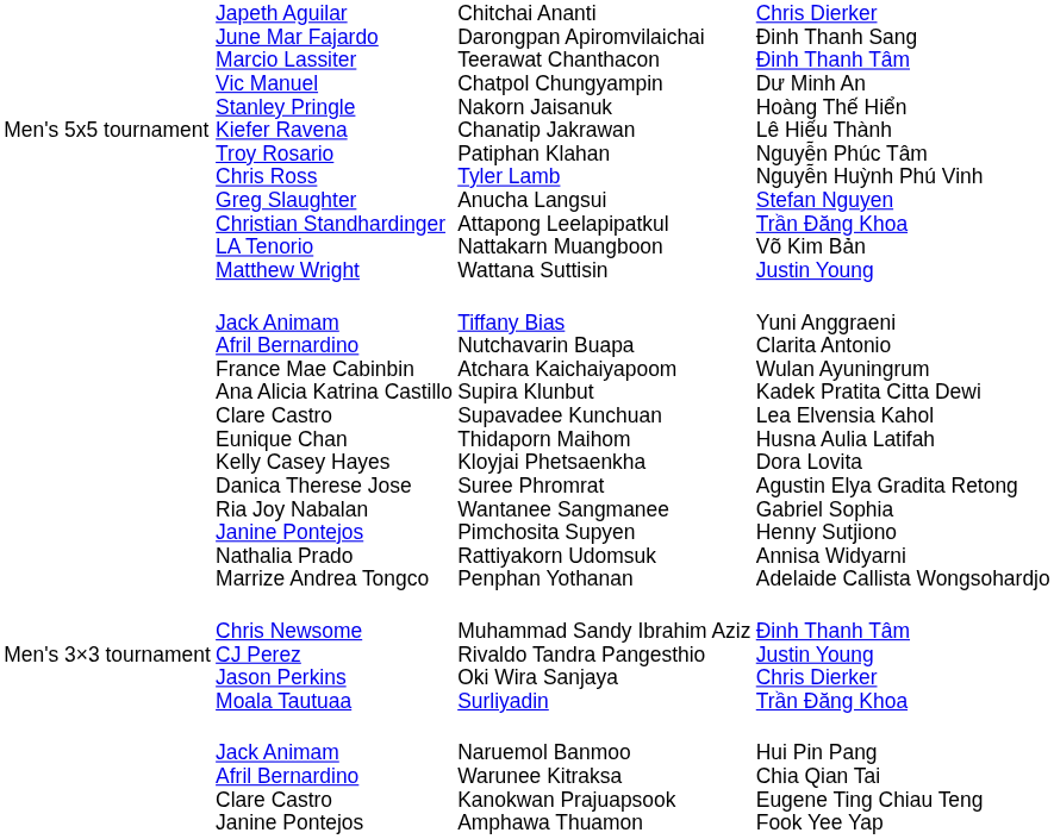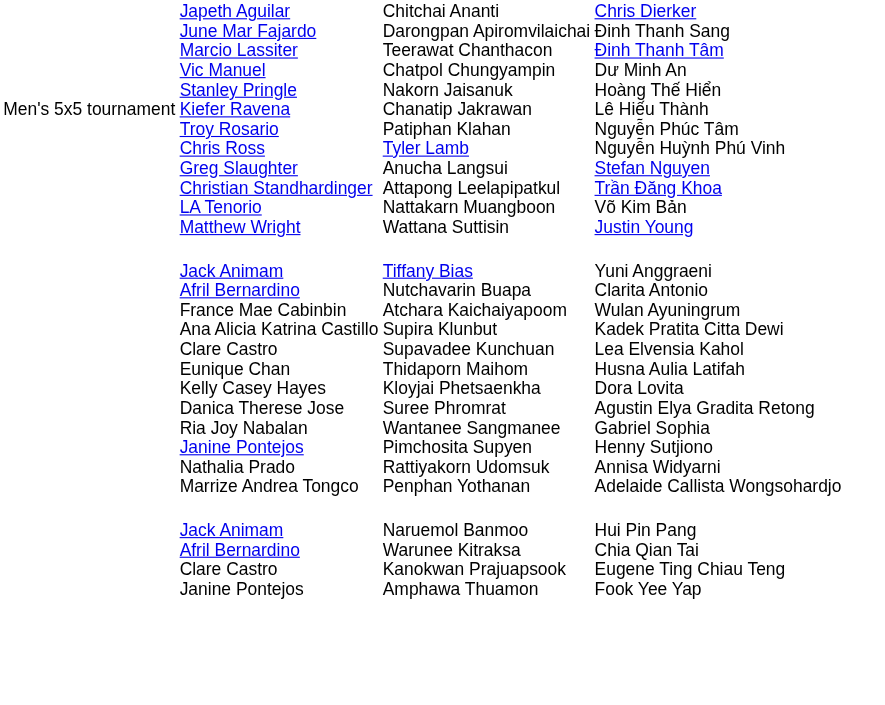 <table>
 <tr>
 <td>Men's 5x5 tournament<br></td>
 <td nowrap=true> <br> <a href='#'>Japeth Aguilar</a> <br> <a href='#'>June Mar Fajardo</a> <br> <a href='#'>Marcio Lassiter</a> <br> <a href='#'>Vic Manuel</a> <br> <a href='#'>Stanley Pringle</a> <br> <a href='#'>Kiefer Ravena</a> <br> <a href='#'>Troy Rosario</a> <br> <a href='#'>Chris Ross</a> <br> <a href='#'>Greg Slaughter</a> <br> <a href='#'>Christian Standhardinger</a> <br> <a href='#'>LA Tenorio</a> <br> <a href='#'>Matthew Wright</a></td>
 <td nowrap=true> <br> Chitchai Ananti <br> Darongpan Apiromvilaichai <br> Teerawat Chanthacon <br> Chatpol Chungyampin <br> Nakorn Jaisanuk <br> Chanatip Jakrawan <br> Patiphan Klahan <br> <a href='#'>Tyler Lamb</a> <br> Anucha Langsui <br> Attapong Leelapipatkul <br> Nattakarn Muangboon <br> Wattana Suttisin</td>
 <td nowrap=true> <br> <a href='#'>Chris Dierker</a> <br> Đinh Thanh Sang <br> <a href='#'>Đinh Thanh Tâm</a> <br> Dư Minh An <br> Hoàng Thế Hiển <br> Lê Hiếu Thành <br> Nguyễn Phúc Tâm <br> Nguyễn Huỳnh Phú Vinh <br> <a href='#'>Stefan Nguyen</a> <br> <a href='#'>Trần Đăng Khoa</a> <br> Võ Kim Bản <br> <a href='#'>Justin Young</a></td>
 </tr>
 <tr>
 <td><br></td>
 <td nowrap=true> <br> <a href='#'>Jack Animam</a> <br> <a href='#'>Afril Bernardino</a> <br> France Mae Cabinbin <br> Ana Alicia Katrina Castillo <br> Clare Castro <br> Eunique Chan <br> Kelly Casey Hayes <br> Danica Therese Jose <br> Ria Joy Nabalan <br> <a href='#'>Janine Pontejos</a> <br> Nathalia Prado <br> Marrize Andrea Tongco</td>
 <td nowrap=true> <br> <a href='#'>Tiffany Bias</a> <br> Nutchavarin Buapa <br> Atchara Kaichaiyapoom <br> Supira Klunbut <br> Supavadee Kunchuan <br> Thidaporn Maihom <br> Kloyjai Phetsaenkha <br> Suree Phromrat <br> Wantanee Sangmanee <br> Pimchosita Supyen <br> Rattiyakorn Udomsuk <br> Penphan Yothanan</td>
 <td nowrap=true> <br> Yuni Anggraeni <br> Clarita Antonio <br> Wulan Ayuningrum <br> Kadek Pratita Citta Dewi <br> Lea Elvensia Kahol <br> Husna Aulia Latifah <br> Dora Lovita <br> Agustin Elya Gradita Retong <br> Gabriel Sophia <br> Henny Sutjiono <br> Annisa Widyarni <br> Adelaide Callista Wongsohardjo</td>
 </tr>
 <tr>
-<td>Men's 3×3 tournament<br></td>
-<td nowrap=true><br><a href='#'>Chris Newsome</a><br><a href='#'>CJ Perez</a><br><a href='#'>Jason Perkins</a><br><a href='#'>Moala Tautuaa</a></td>
-<td nowrap=true><br>Muhammad Sandy Ibrahim Aziz<br>Rivaldo Tandra Pangesthio<br>Oki Wira Sanjaya<br><a href='#'>Surliyadin</a></td>
-<td nowrap=true><br><a href='#'>Đinh Thanh Tâm</a><br><a href='#'>Justin Young</a><br><a href='#'>Chris Dierker</a><br><a href='#'>Trần Đăng Khoa</a></td>
-</tr>
-<tr>
 <td><br></td>
 <td nowrap=true><br><a href='#'>Jack Animam</a><br><a href='#'>Afril Bernardino</a><br>Clare Castro<br>Janine Pontejos</td>
 <td nowrap=true><br>Naruemol Banmoo<br>Warunee Kitraksa<br>Kanokwan Prajuapsook<br>Amphawa Thuamon</td>
 <td nowrap=true><br>Hui Pin Pang<br>Chia Qian Tai<br>Eugene Ting Chiau Teng<br>Fook Yee Yap</td>
 </tr>
 </table>
